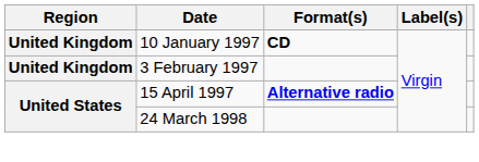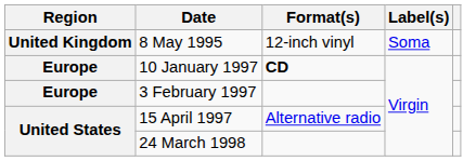 <table class="wikitable plainrowheaders">
 <tr>
 <th scope="col">Region</th>
 <th scope="col">Date</th>
 <th scope="col">Format(s)</th>
 <th scope="col">Label(s)</th>
 <th scope="col"></th>
 </tr>
 <tr>
 <th scope="row">United Kingdom</th>
+<td>8 May 1995</td>
+<td>12-inch vinyl</td>
+<td><a href='#'>Soma</a></td>
+<td></td>
+</tr>
+<tr>
+<th scope="row">Europe</th>
 <td>10 January 1997</td>
 <td><strong>CD</strong></td>
 <td rowspan="4"><a href='#'>Virgin</a></td>
 <td></td>
 </tr>
 <tr>
-<th scope="row">United Kingdom</th>
+<th scope="row">Europe</th>
 <td>3 February 1997</td>
 <td></td>
 <td></td>
 </tr>
 <tr>
 <th scope="row" rowspan="2">United States</th>
 <td>15 April 1997</td>
-<td><strong><a href='#'>Alternative radio</a></strong></td>
+<td><a href='#'>Alternative radio</a></td>
 <td></td>
 </tr>
 <tr>
 <td>24 March 1998</td>
 <td></td>
 <td></td>
 </tr>
 </table>
